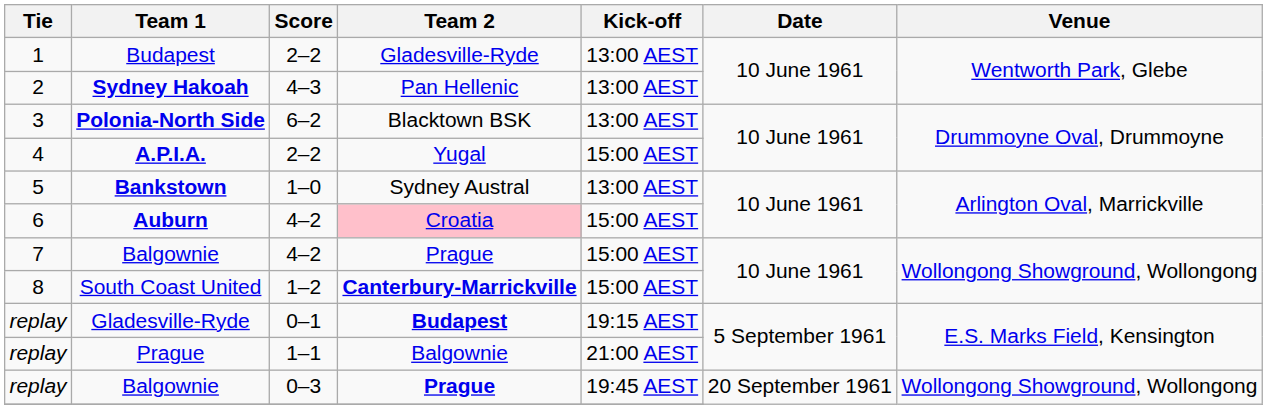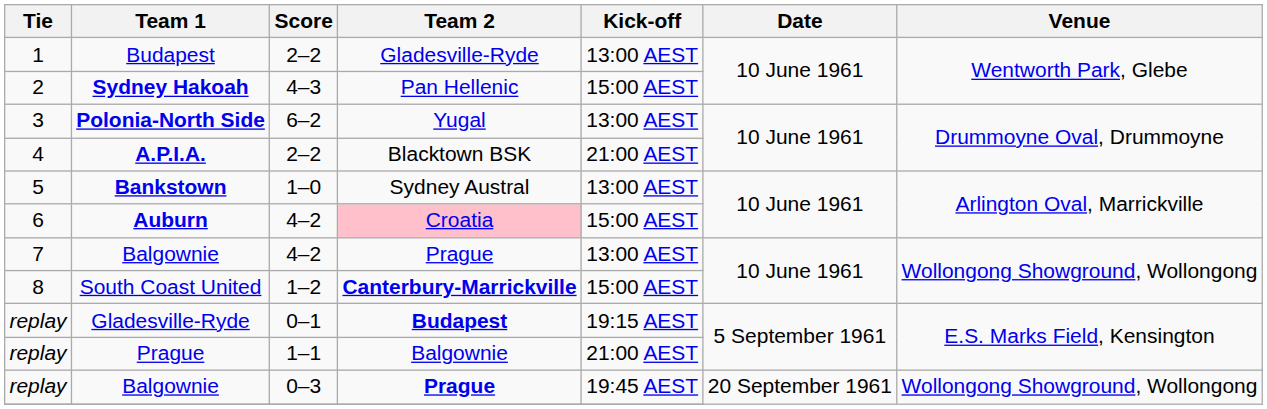 <table class="wikitable" style="text-align:center">
 <tr>
 <th>Tie</th>
 <th>Team 1 </th>
 <th>Score</th>
 <th>Team 2 </th>
 <th>Kick-off</th>
 <th>Date</th>
 <th>Venue</th>
 </tr>
 <tr>
 <td>1</td>
 <td><a href='#'>Budapest</a> </td>
 <td>2–2 </td>
 <td><a href='#'>Gladesville-Ryde</a> </td>
 <td>13:00 <a href='#'>AEST</a></td>
 <td rowspan=2>10 June 1961</td>
 <td rowspan=2><a href='#'>Wentworth Park</a>, Glebe</td>
 </tr>
 <tr>
 <td>2</td>
 <td><strong><a href='#'>Sydney Hakoah</a></strong> </td>
 <td>4–3</td>
 <td><a href='#'>Pan Hellenic</a> </td>
-<td>13:00 <a href='#'>AEST</a></td>
+<td>15:00 <a href='#'>AEST</a></td>
 </tr>
 <tr>
 <td>3</td>
 <td><strong><a href='#'>Polonia-North Side</a></strong> </td>
 <td>6–2</td>
-<td>Blacktown BSK </td>
+<td><a href='#'>Yugal</a> </td>
 <td>13:00 <a href='#'>AEST</a></td>
 <td rowspan=2>10 June 1961</td>
 <td rowspan=2><a href='#'>Drummoyne Oval</a>, Drummoyne</td>
 </tr>
 <tr>
 <td>4</td>
 <td><strong><a href='#'>A.P.I.A.</a></strong> </td>
 <td>2–2</td>
-<td><a href='#'>Yugal</a> </td>
-<td>15:00 <a href='#'>AEST</a></td>
+<td>Blacktown BSK </td>
+<td>21:00 <a href='#'>AEST</a></td>
 </tr>
 <tr>
 <td>5</td>
 <td><strong><a href='#'>Bankstown</a></strong> </td>
 <td>1–0</td>
 <td>Sydney Austral </td>
 <td>13:00 <a href='#'>AEST</a></td>
 <td rowspan=2>10 June 1961</td>
 <td rowspan=2><a href='#'>Arlington Oval</a>, Marrickville</td>
 </tr>
 <tr>
 <td>6</td>
 <td><strong><a href='#'>Auburn</a></strong> </td>
 <td>4–2</td>
 <td style="background: pink;"><a href='#'>Croatia</a> </td>
 <td>15:00 <a href='#'>AEST</a></td>
 </tr>
 <tr>
 <td>7</td>
 <td><a href='#'>Balgownie</a> </td>
 <td>4–2</td>
 <td><a href='#'>Prague</a> </td>
-<td>15:00 <a href='#'>AEST</a></td>
+<td>13:00 <a href='#'>AEST</a></td>
 <td rowspan=2>10 June 1961</td>
 <td rowspan=2><a href='#'>Wollongong Showground</a>, Wollongong</td>
 </tr>
 <tr>
 <td>8</td>
 <td><a href='#'>South Coast United</a> </td>
 <td>1–2</td>
 <td><strong><a href='#'>Canterbury-Marrickville</a></strong> </td>
 <td>15:00 <a href='#'>AEST</a></td>
 </tr>
 <tr>
 <td><em>replay</em></td>
 <td><a href='#'>Gladesville-Ryde</a> </td>
 <td>0–1</td>
 <td><strong><a href='#'>Budapest</a></strong> </td>
 <td>19:15 <a href='#'>AEST</a></td>
 <td rowspan=2>5 September 1961</td>
 <td rowspan=2><a href='#'>E.S. Marks Field</a>, Kensington</td>
 </tr>
 <tr>
 <td><em>replay</em></td>
 <td><a href='#'>Prague</a> </td>
 <td>1–1 </td>
 <td><a href='#'>Balgownie</a> </td>
 <td>21:00 <a href='#'>AEST</a></td>
 </tr>
 <tr>
 <td><em>replay</em></td>
 <td><a href='#'>Balgownie</a> </td>
 <td>0–3</td>
 <td><strong><a href='#'>Prague</a></strong> </td>
 <td>19:45 <a href='#'>AEST</a></td>
 <td rowspan=2>20 September 1961</td>
 <td rowspan=2><a href='#'>Wollongong Showground</a>, Wollongong</td>
 </tr>
 <tr>
 </tr>
 </table>
